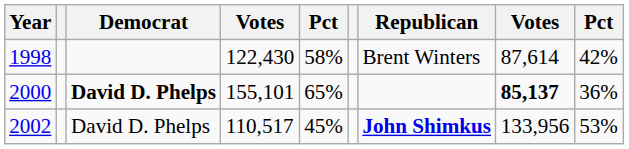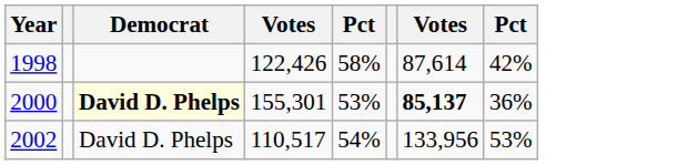 <table class="wikitable" style="margin:0.5em ; font-size:95%">
 <tr>
 <th>Year</th>
 <th></th>
 <th>Democrat</th>
 <th>Votes</th>
 <th>Pct</th>
 <th></th>
-<th>Republican</th>
 <th>Votes</th>
 <th>Pct</th>
 </tr>
 <tr>
 <td><a href='#'>1998</a></td>
 <td></td>
 <td></td>
-<td>122,430</td>
+<td>122,426</td>
 <td>58%</td>
 <td></td>
-<td>Brent Winters</td>
 <td>87,614</td>
 <td>42%</td>
 </tr>
 <tr>
 <td><a href='#'>2000</a></td>
 <td></td>
-<td><strong>David D. Phelps</strong></td>
-<td>155,101</td>
-<td>65%</td>
-<td></td>
+<td style="background: lightyellow;"><strong>David D. Phelps</strong></td>
+<td>155,301</td>
+<td>53%</td>
 <td></td>
 <td><strong>85,137</strong></td>
 <td>36%</td>
 </tr>
 <tr>
 <td><a href='#'>2002</a></td>
 <td></td>
 <td>David D. Phelps</td>
 <td>110,517</td>
-<td>45%</td>
+<td>54%</td>
 <td></td>
-<td><strong><a href='#'>John Shimkus</a></strong></td>
 <td>133,956</td>
 <td>53%</td>
 </tr>
 </table>
